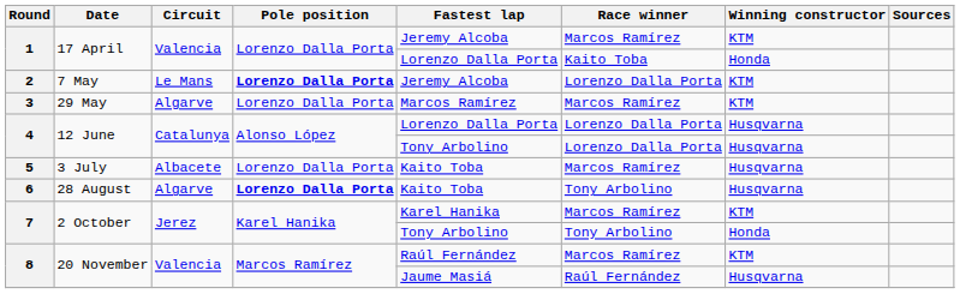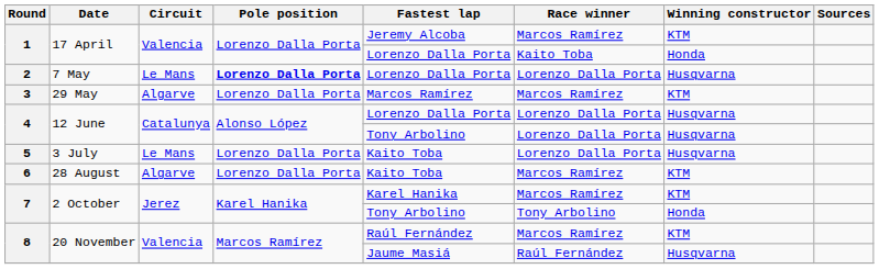 <table class="wikitable" style="font-size: 85%">
 <tr>
 <th>Round</th>
 <th>Date</th>
 <th>Circuit</th>
 <th>Pole position</th>
 <th>Fastest lap</th>
 <th>Race winner</th>
 <th>Winning constructor</th>
 <th>Sources</th>
 </tr>
 <tr>
 <th rowspan=2>1</th>
 <td rowspan=2>17 April</td>
 <td rowspan=2> <a href='#'>Valencia</a></td>
 <td rowspan=2> <a href='#'>Lorenzo Dalla Porta</a></td>
 <td> <a href='#'>Jeremy Alcoba</a></td>
 <td> <a href='#'>Marcos Ramírez</a></td>
 <td> <a href='#'>KTM</a></td>
 <td align=center></td>
 </tr>
 <tr>
 <td> <a href='#'>Lorenzo Dalla Porta</a></td>
 <td> <a href='#'>Kaito Toba</a></td>
 <td> <a href='#'>Honda</a></td>
 <td align=center></td>
 </tr>
 <tr>
 <th>2</th>
 <td>7 May</td>
 <td> <a href='#'>Le Mans</a></td>
 <td><strong> <a href='#'>Lorenzo Dalla Porta</a></strong></td>
-<td> <a href='#'>Jeremy Alcoba</a></td>
 <td> <a href='#'>Lorenzo Dalla Porta</a></td>
-<td> <a href='#'>KTM</a></td>
+<td> <a href='#'>Lorenzo Dalla Porta</a></td>
+<td> <a href='#'>Husqvarna</a></td>
 <td align=center></td>
 </tr>
 <tr>
 <th>3</th>
 <td>29 May</td>
 <td> <a href='#'>Algarve</a></td>
 <td> <a href='#'>Lorenzo Dalla Porta</a></td>
 <td> <a href='#'>Marcos Ramírez</a></td>
 <td> <a href='#'>Marcos Ramírez</a></td>
 <td> <a href='#'>KTM</a></td>
 <td align=center></td>
 </tr>
 <tr>
 <th rowspan=2>4</th>
 <td rowspan=2>12 June</td>
 <td rowspan=2> <a href='#'>Catalunya</a></td>
 <td rowspan=2> <a href='#'>Alonso López</a></td>
 <td> <a href='#'>Lorenzo Dalla Porta</a></td>
 <td> <a href='#'>Lorenzo Dalla Porta</a></td>
 <td> <a href='#'>Husqvarna</a></td>
 <td align=center></td>
 </tr>
 <tr>
 <td> <a href='#'>Tony Arbolino</a></td>
 <td> <a href='#'>Lorenzo Dalla Porta</a></td>
 <td> <a href='#'>Husqvarna</a></td>
 <td align=center></td>
 </tr>
 <tr>
 <th>5</th>
 <td>3 July</td>
-<td> <a href='#'>Albacete</a></td>
+<td> <a href='#'>Le Mans</a></td>
 <td> <a href='#'>Lorenzo Dalla Porta</a></td>
 <td> <a href='#'>Kaito Toba</a></td>
-<td> <a href='#'>Marcos Ramírez</a></td>
+<td> <a href='#'>Lorenzo Dalla Porta</a></td>
 <td> <a href='#'>Husqvarna</a></td>
 <td align=center></td>
 </tr>
 <tr>
 <th>6</th>
 <td>28 August</td>
 <td> <a href='#'>Algarve</a></td>
-<td><strong> <a href='#'>Lorenzo Dalla Porta</a></strong></td>
+<td> <a href='#'>Lorenzo Dalla Porta</a></td>
 <td> <a href='#'>Kaito Toba</a></td>
-<td> <a href='#'>Tony Arbolino</a></td>
-<td> <a href='#'>Husqvarna</a></td>
+<td> <a href='#'>Marcos Ramírez</a></td>
+<td> <a href='#'>KTM</a></td>
 <td align=center></td>
 </tr>
 <tr>
 <th rowspan=2>7</th>
 <td rowspan=2>2 October</td>
 <td rowspan=2> <a href='#'>Jerez</a></td>
 <td rowspan=2> <a href='#'>Karel Hanika</a></td>
 <td> <a href='#'>Karel Hanika</a></td>
 <td> <a href='#'>Marcos Ramírez</a></td>
 <td> <a href='#'>KTM</a></td>
 <td align=center></td>
 </tr>
 <tr>
 <td> <a href='#'>Tony Arbolino</a></td>
 <td> <a href='#'>Tony Arbolino</a></td>
 <td> <a href='#'>Honda</a></td>
 <td align=center></td>
 </tr>
 <tr>
 <th rowspan=2>8</th>
 <td rowspan=2>20 November</td>
 <td rowspan=2> <a href='#'>Valencia</a></td>
 <td rowspan=2> <a href='#'>Marcos Ramírez</a></td>
 <td> <a href='#'>Raúl Fernández</a></td>
 <td> <a href='#'>Marcos Ramírez</a></td>
 <td> <a href='#'>KTM</a></td>
 <td align=center></td>
 </tr>
 <tr>
 <td> <a href='#'>Jaume Masiá</a></td>
 <td> <a href='#'>Raúl Fernández</a></td>
 <td> <a href='#'>Husqvarna</a></td>
 <td align=center></td>
 </tr>
 <tr>
 </tr>
 </table>
